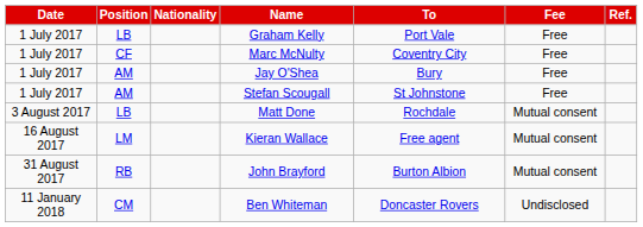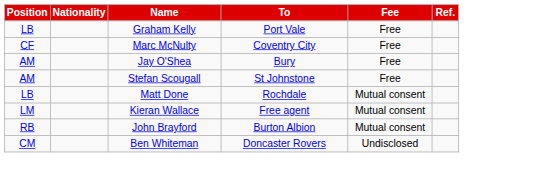 <table class="wikitable"  style="text-align:center; font-size:90%; ">
 <tr>
-<th style="background:#DD0000; color:white; width:100px;">Date</th>
 <th style="background:#DD0000; color:white; width:50px;">Position</th>
 <th style="background:#DD0000; color:white; width:50px;">Nationality</th>
 <th style="background:#DD0000; color:white; width:150px;">Name</th>
 <th style="background:#DD0000; color:white; width:170px;">To</th>
 <th style="background:#DD0000; color:white; width:110px;">Fee</th>
 <th style="background:#DD0000; color:white; width:30px;">Ref.</th>
 </tr>
 <tr>
-<td>1 July 2017</td>
 <td><a href='#'>LB</a></td>
 <td></td>
 <td><a href='#'>Graham Kelly</a></td>
 <td> <a href='#'>Port Vale</a></td>
 <td>Free</td>
 <td></td>
 </tr>
 <tr>
-<td>1 July 2017</td>
 <td><a href='#'>CF</a></td>
 <td></td>
 <td><a href='#'>Marc McNulty</a></td>
 <td> <a href='#'>Coventry City</a></td>
 <td>Free</td>
 <td></td>
 </tr>
 <tr>
-<td>1 July 2017</td>
 <td><a href='#'>AM</a></td>
 <td></td>
 <td><a href='#'>Jay O'Shea</a></td>
 <td> <a href='#'>Bury</a></td>
 <td>Free</td>
 <td></td>
 </tr>
 <tr>
-<td>1 July 2017</td>
 <td><a href='#'>AM</a></td>
 <td></td>
 <td><a href='#'>Stefan Scougall</a></td>
 <td> <a href='#'>St Johnstone</a></td>
 <td>Free</td>
 <td></td>
 </tr>
 <tr>
-<td>3 August 2017</td>
 <td><a href='#'>LB</a></td>
 <td></td>
 <td><a href='#'>Matt Done</a></td>
 <td> <a href='#'>Rochdale</a></td>
 <td>Mutual consent</td>
 <td></td>
 </tr>
 <tr>
-<td>16 August 2017</td>
 <td><a href='#'>LM</a></td>
 <td></td>
 <td><a href='#'>Kieran Wallace</a></td>
 <td><a href='#'>Free agent</a></td>
 <td>Mutual consent</td>
 <td></td>
 </tr>
 <tr>
-<td>31 August 2017</td>
 <td><a href='#'>RB</a></td>
 <td></td>
 <td><a href='#'>John Brayford</a></td>
 <td> <a href='#'>Burton Albion</a></td>
 <td>Mutual consent</td>
 <td></td>
 </tr>
 <tr>
-<td>11 January 2018</td>
 <td><a href='#'>CM</a></td>
 <td></td>
 <td><a href='#'>Ben Whiteman</a></td>
 <td> <a href='#'>Doncaster Rovers</a></td>
 <td>Undisclosed</td>
 <td></td>
 </tr>
 </table>
